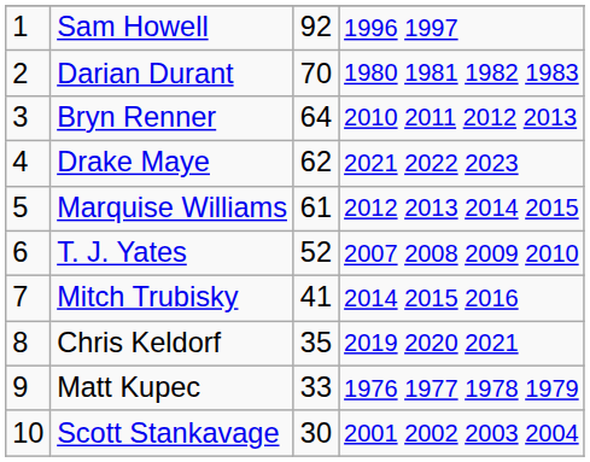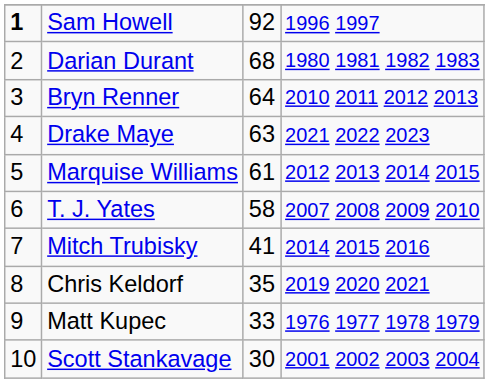 <table class="wikitable">
 <tr>
 </tr>
 <tr>
-<td>1</td>
+<td><strong>1</strong></td>
 <td><a href='#'>Sam Howell</a></td>
 <td>92</td>
 <td style="font-size:85%;"><a href='#'>1996</a> <a href='#'>1997</a></td>
 </tr>
 <tr>
 <td>2</td>
 <td><a href='#'>Darian Durant</a></td>
-<td>70</td>
+<td>68</td>
 <td style="font-size:85%;"><a href='#'>1980</a> <a href='#'>1981</a> <a href='#'>1982</a> <a href='#'>1983</a></td>
 </tr>
 <tr>
 <td>3</td>
 <td><a href='#'>Bryn Renner</a></td>
 <td>64</td>
 <td style="font-size:85%;"><a href='#'>2010</a> <a href='#'>2011</a> <a href='#'>2012</a> <a href='#'>2013</a></td>
 </tr>
 <tr>
 <td>4</td>
 <td><a href='#'>Drake Maye</a></td>
-<td>62</td>
+<td>63</td>
 <td style="font-size:85%;"><a href='#'>2021</a> <a href='#'>2022</a> <a href='#'>2023</a></td>
 </tr>
 <tr>
 <td>5</td>
 <td><a href='#'>Marquise Williams</a></td>
 <td>61</td>
 <td style="font-size:85%;"><a href='#'>2012</a> <a href='#'>2013</a> <a href='#'>2014</a> <a href='#'>2015</a></td>
 </tr>
 <tr>
 <td>6</td>
 <td><a href='#'>T. J. Yates</a></td>
-<td>52</td>
+<td>58</td>
 <td style="font-size:85%;"><a href='#'>2007</a> <a href='#'>2008</a> <a href='#'>2009</a> <a href='#'>2010</a></td>
 </tr>
 <tr>
 <td>7</td>
 <td><a href='#'>Mitch Trubisky</a></td>
 <td>41</td>
 <td style="font-size:85%;"><a href='#'>2014</a> <a href='#'>2015</a> <a href='#'>2016</a></td>
 </tr>
 <tr>
 <td>8</td>
 <td>Chris Keldorf</td>
 <td>35</td>
 <td style="font-size:85%;"><a href='#'>2019</a> <a href='#'>2020</a> <a href='#'>2021</a></td>
 </tr>
 <tr>
 <td>9</td>
 <td>Matt Kupec</td>
 <td>33</td>
 <td style="font-size:85%;"><a href='#'>1976</a> <a href='#'>1977</a> <a href='#'>1978</a> <a href='#'>1979</a></td>
 </tr>
 <tr>
 <td>10</td>
 <td><a href='#'>Scott Stankavage</a></td>
 <td>30</td>
 <td style="font-size:85%;"><a href='#'>2001</a> <a href='#'>2002</a> <a href='#'>2003</a> <a href='#'>2004</a></td>
 </tr>
 </table>
